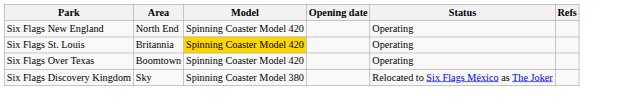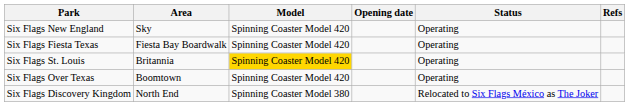 <table class="wikitable sortable">
 <tr>
 <th>Park</th>
 <th>Area</th>
 <th>Model</th>
 <th>Opening date</th>
 <th>Status</th>
 <th class="unsortable">Refs</th>
 </tr>
 <tr>
 <td>Six Flags New England</td>
-<td>North End</td>
+<td>Sky</td>
+<td>Spinning Coaster Model 420</td>
+<td></td>
+<td>Operating</td>
+<td></td>
+</tr>
+<tr>
+<td>Six Flags Fiesta Texas</td>
+<td>Fiesta Bay Boardwalk</td>
 <td>Spinning Coaster Model 420</td>
 <td></td>
 <td>Operating</td>
 <td></td>
 </tr>
 <tr>
 <td>Six Flags St. Louis</td>
 <td>Britannia</td>
 <td style="background: gold;">Spinning Coaster Model 420</td>
 <td></td>
 <td>Operating</td>
 <td></td>
 </tr>
 <tr>
 <td>Six Flags Over Texas</td>
 <td>Boomtown</td>
 <td>Spinning Coaster Model 420</td>
 <td></td>
 <td>Operating</td>
 <td></td>
 </tr>
 <tr>
 <td>Six Flags Discovery Kingdom</td>
-<td>Sky</td>
+<td>North End</td>
 <td>Spinning Coaster Model 380</td>
 <td></td>
 <td>Relocated to <a href='#'>Six Flags México</a> as <a href='#'>The Joker</a></td>
 <td></td>
 </tr>
 </table>
